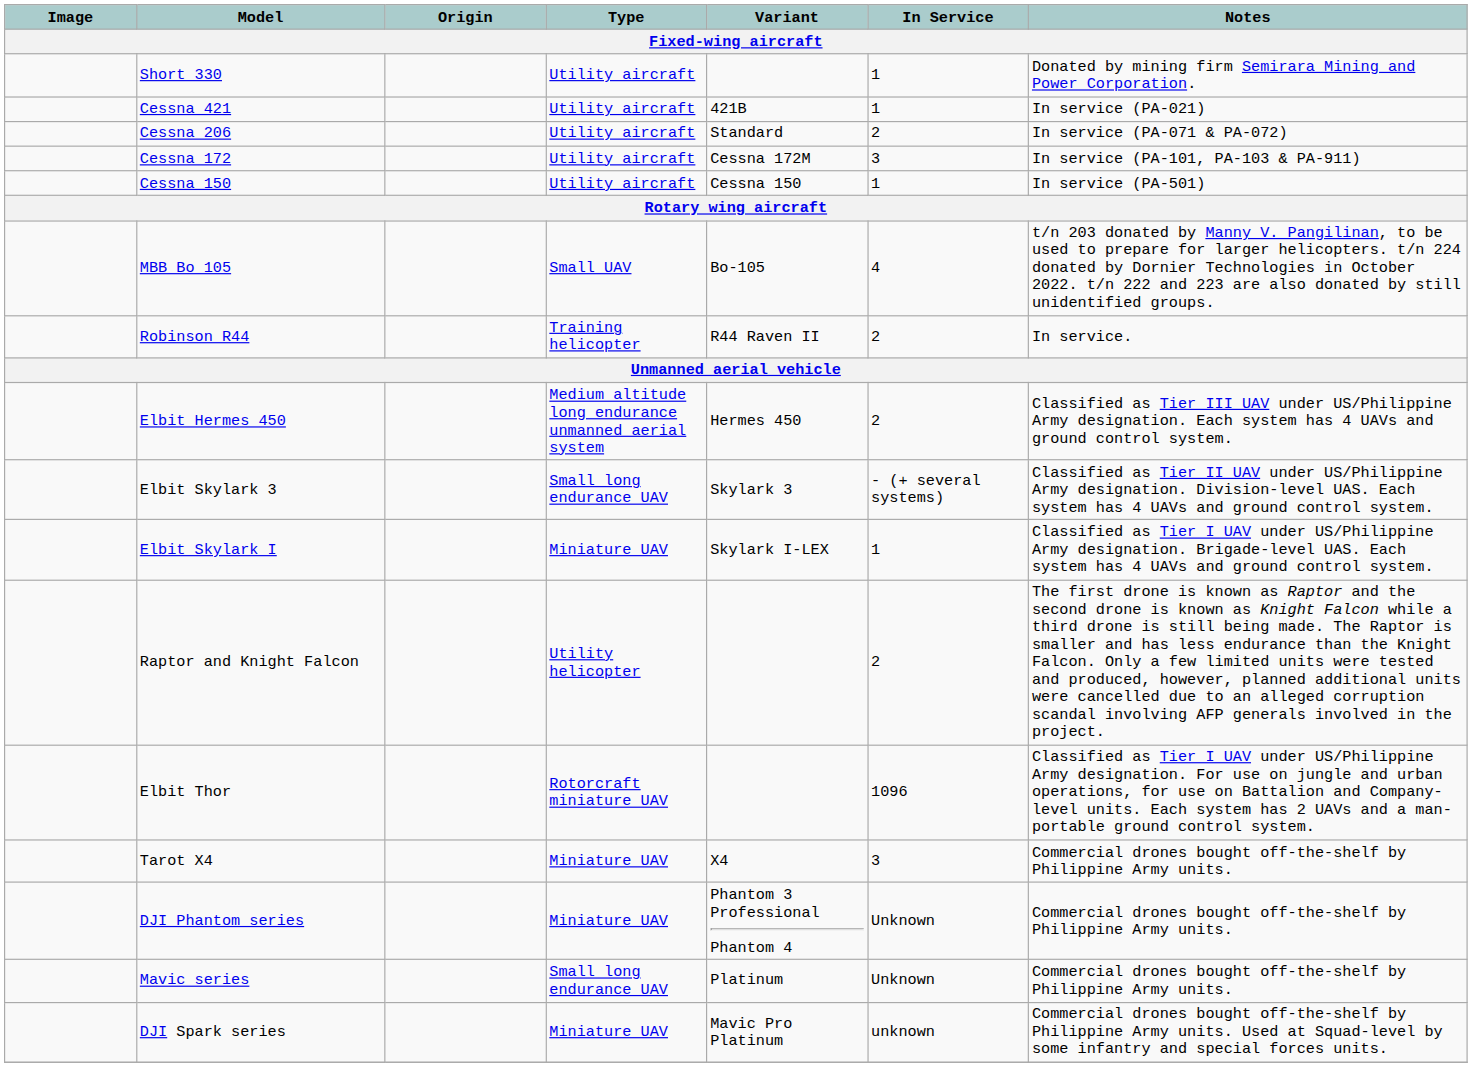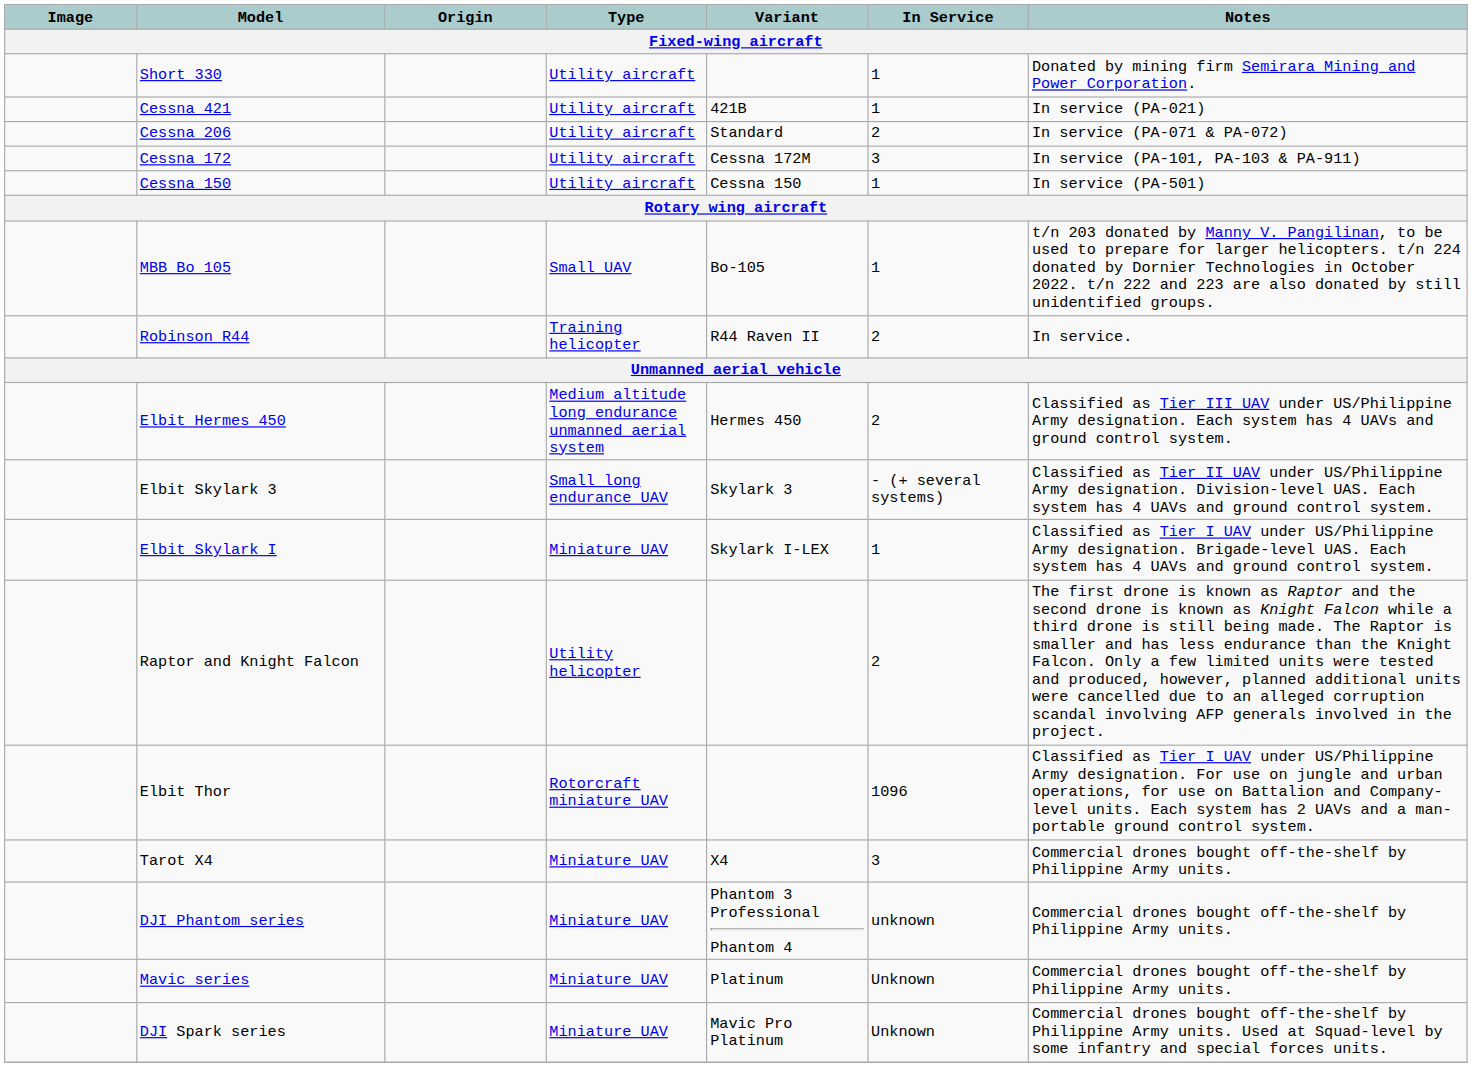 <table class="wikitable">
 <tr>
 <th style="text-align: center; background:#acc; width:9%;">Image</th>
 <th style="text-align: center; background:#acc; width:17%;">Model</th>
 <th style="text-align: center; background:#acc; width:11%;">Origin</th>
 <th style="text-align: center; background:#acc; width:11%;">Type</th>
 <th style="text-align: center; background:#acc; width:11%;">Variant</th>
 <th style="text-align: center; background:#acc; width:11%;">In Service</th>
 <th style="text-align: center; background:#acc; width:30%;">Notes</th>
 </tr>
 <tr>
 <th style="text-align: center;" colspan="7"><a href='#'>Fixed-wing aircraft</a></th>
 </tr>
 <tr>
 <td></td>
 <td><a href='#'>Short 330</a></td>
 <td></td>
 <td><a href='#'>Utility aircraft</a></td>
 <td></td>
 <td>1</td>
 <td>Donated by mining firm <a href='#'>Semirara Mining and Power Corporation</a>.</td>
 </tr>
 <tr>
 <td></td>
 <td><a href='#'>Cessna 421</a></td>
 <td></td>
 <td><a href='#'>Utility aircraft</a></td>
 <td>421B</td>
 <td>1</td>
 <td>In service (PA-021)</td>
 </tr>
 <tr>
 <td></td>
 <td><a href='#'>Cessna 206</a></td>
 <td></td>
 <td><a href='#'>Utility aircraft</a></td>
 <td>Standard</td>
 <td>2</td>
 <td>In service (PA-071 & PA-072)</td>
 </tr>
 <tr>
 <td></td>
 <td><a href='#'>Cessna 172</a></td>
 <td></td>
 <td><a href='#'>Utility aircraft</a></td>
 <td>Cessna 172M</td>
 <td>3</td>
 <td>In service (PA-101, PA-103 & PA-911)</td>
 </tr>
 <tr>
 <td></td>
 <td><a href='#'>Cessna 150</a></td>
 <td></td>
 <td><a href='#'>Utility aircraft</a></td>
 <td>Cessna 150</td>
 <td>1</td>
 <td>In service (PA-501)</td>
 </tr>
 <tr>
 <th style="text-align: center;" colspan="7"><a href='#'>Rotary wing aircraft</a></th>
 </tr>
 <tr>
 <td></td>
 <td><a href='#'>MBB Bo 105</a></td>
 <td></td>
 <td><a href='#'>Small UAV</a></td>
 <td>Bo-105</td>
-<td>4</td>
+<td>1</td>
 <td>t/n 203 donated by <a href='#'>Manny V. Pangilinan</a>, to be used to prepare for larger helicopters. t/n 224 donated by Dornier Technologies in October 2022. t/n 222 and 223 are also donated by still unidentified groups.</td>
 </tr>
 <tr>
 <td></td>
 <td><a href='#'>Robinson R44</a></td>
 <td></td>
 <td><a href='#'>Training helicopter</a></td>
 <td>R44 Raven II</td>
 <td>2</td>
 <td>In service.</td>
 </tr>
 <tr>
 <th style="text-align: center;" colspan="7"><a href='#'>Unmanned aerial vehicle</a></th>
 </tr>
 <tr>
 <td></td>
 <td><a href='#'>Elbit Hermes 450</a></td>
 <td></td>
 <td><a href='#'>Medium altitude long endurance unmanned aerial system</a></td>
 <td>Hermes 450</td>
 <td>2</td>
 <td>Classified as <a href='#'>Tier III UAV</a> under US/Philippine Army designation. Each system has 4 UAVs and ground control system.</td>
 </tr>
 <tr>
 <td></td>
 <td>Elbit Skylark 3</td>
 <td></td>
 <td><a href='#'>Small long endurance UAV</a></td>
 <td>Skylark 3</td>
 <td>- (+ several systems)</td>
 <td>Classified as <a href='#'>Tier II UAV</a> under US/Philippine Army designation. Division-level UAS. Each system has 4 UAVs and ground control system.</td>
 </tr>
 <tr>
 <td></td>
 <td><a href='#'>Elbit Skylark I</a></td>
 <td></td>
 <td><a href='#'>Miniature UAV</a></td>
 <td>Skylark I-LEX</td>
 <td>1</td>
 <td>Classified as <a href='#'>Tier I UAV</a> under US/Philippine Army designation. Brigade-level UAS. Each system has 4 UAVs and ground control system.</td>
 </tr>
 <tr>
 <td></td>
 <td>Raptor and Knight Falcon</td>
 <td></td>
 <td><a href='#'>Utility helicopter</a></td>
 <td></td>
 <td>2</td>
 <td>The first drone is known as <em>Raptor</em> and the second drone is known as <em>Knight Falcon</em> while a third drone is still being made. The Raptor is smaller and has less endurance than the Knight Falcon. Only a few limited units were tested and produced, however, planned additional units were cancelled due to an alleged corruption scandal involving AFP generals involved in the project.</td>
 </tr>
 <tr>
 <td></td>
 <td>Elbit Thor</td>
 <td></td>
 <td><a href='#'>Rotorcraft miniature UAV</a></td>
 <td></td>
 <td>1096</td>
 <td>Classified as <a href='#'>Tier I UAV</a> under US/Philippine Army designation. For use on jungle and urban operations, for use on Battalion and Company-level units. Each system has 2 UAVs and a man-portable ground control system.</td>
 </tr>
 <tr>
 <td></td>
 <td>Tarot X4</td>
 <td></td>
 <td><a href='#'>Miniature UAV</a></td>
 <td>X4</td>
 <td>3</td>
 <td>Commercial drones bought off-the-shelf by Philippine Army units.</td>
 </tr>
 <tr>
 <td></td>
 <td><a href='#'>DJI Phantom series</a></td>
 <td></td>
 <td><a href='#'>Miniature UAV</a></td>
 <td>Phantom 3 Professional<hr>Phantom 4</td>
-<td>Unknown</td>
+<td>unknown</td>
 <td>Commercial drones bought off-the-shelf by Philippine Army units.</td>
 </tr>
 <tr>
 <td></td>
 <td><a href='#'>Mavic series</a></td>
 <td></td>
-<td><a href='#'>Small long endurance UAV</a></td>
+<td><a href='#'>Miniature UAV</a></td>
 <td>Platinum</td>
 <td>Unknown</td>
 <td>Commercial drones bought off-the-shelf by Philippine Army units.</td>
 </tr>
 <tr>
 <td></td>
 <td><a href='#'>DJI</a> Spark series</td>
 <td></td>
 <td><a href='#'>Miniature UAV</a></td>
 <td>Mavic Pro Platinum</td>
-<td>unknown</td>
+<td>Unknown</td>
 <td>Commercial drones bought off-the-shelf by Philippine Army units. Used at Squad-level by some infantry and special forces units.</td>
 </tr>
 <tr>
 </tr>
 </table>
